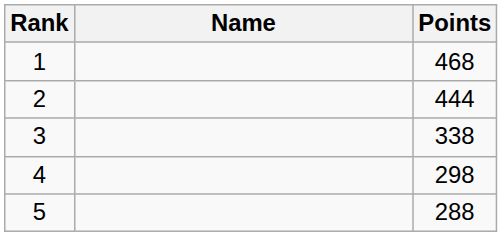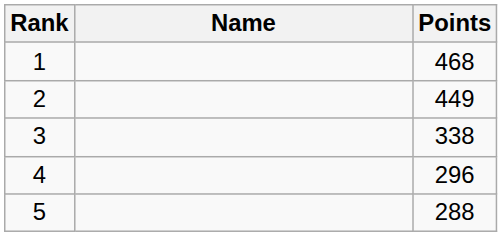 <table class="wikitable" border="1" style="text-align:center">
 <tr>
 <th width=30>Rank</th>
 <th width=220>Name</th>
 <th width=25>Points</th>
 </tr>
 <tr>
 <td>1</td>
 <td align="left"></td>
 <td>468</td>
 </tr>
 <tr>
 <td>2</td>
 <td align="left"></td>
-<td>444</td>
+<td>449</td>
 </tr>
 <tr>
 <td>3</td>
 <td align="left"></td>
 <td>338</td>
 </tr>
 <tr>
 <td>4</td>
 <td align="left"></td>
-<td>298</td>
+<td>296</td>
 </tr>
 <tr>
 <td>5</td>
 <td align="left"></td>
 <td>288</td>
 </tr>
 </table>
